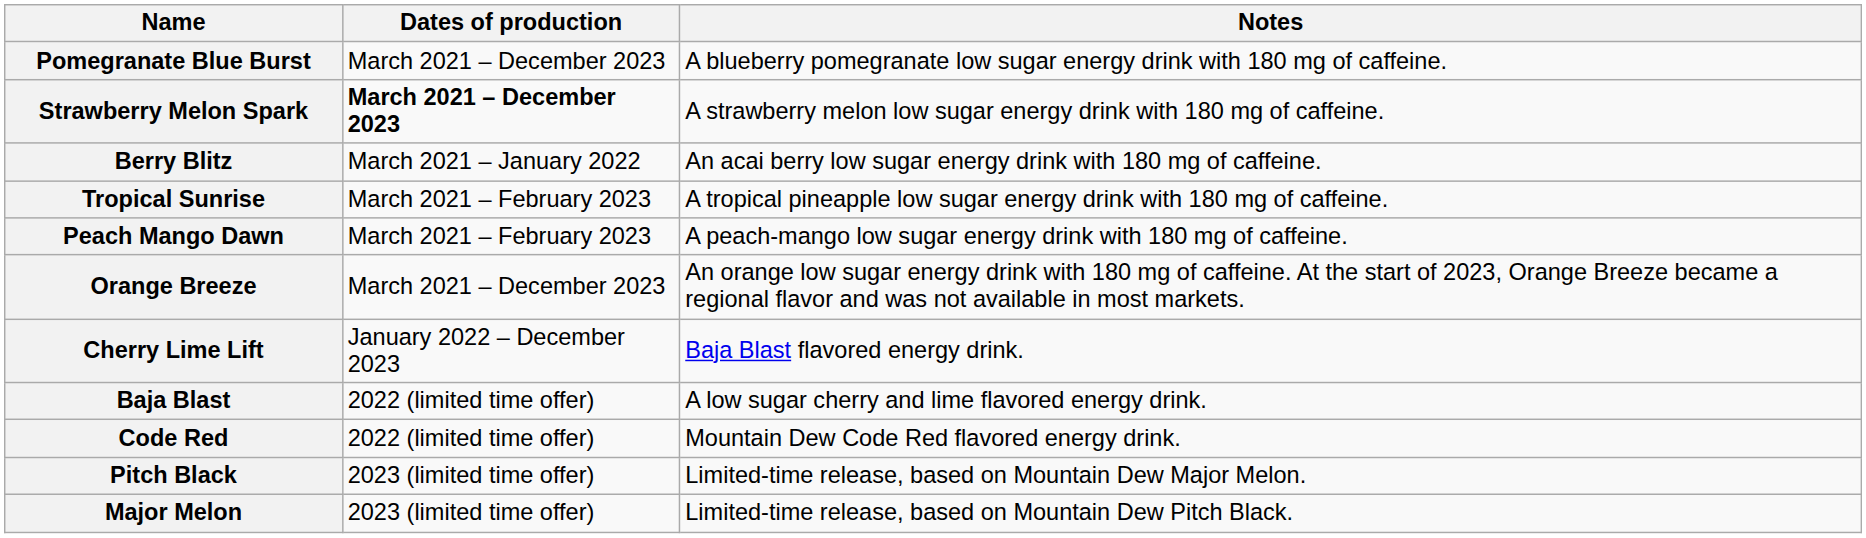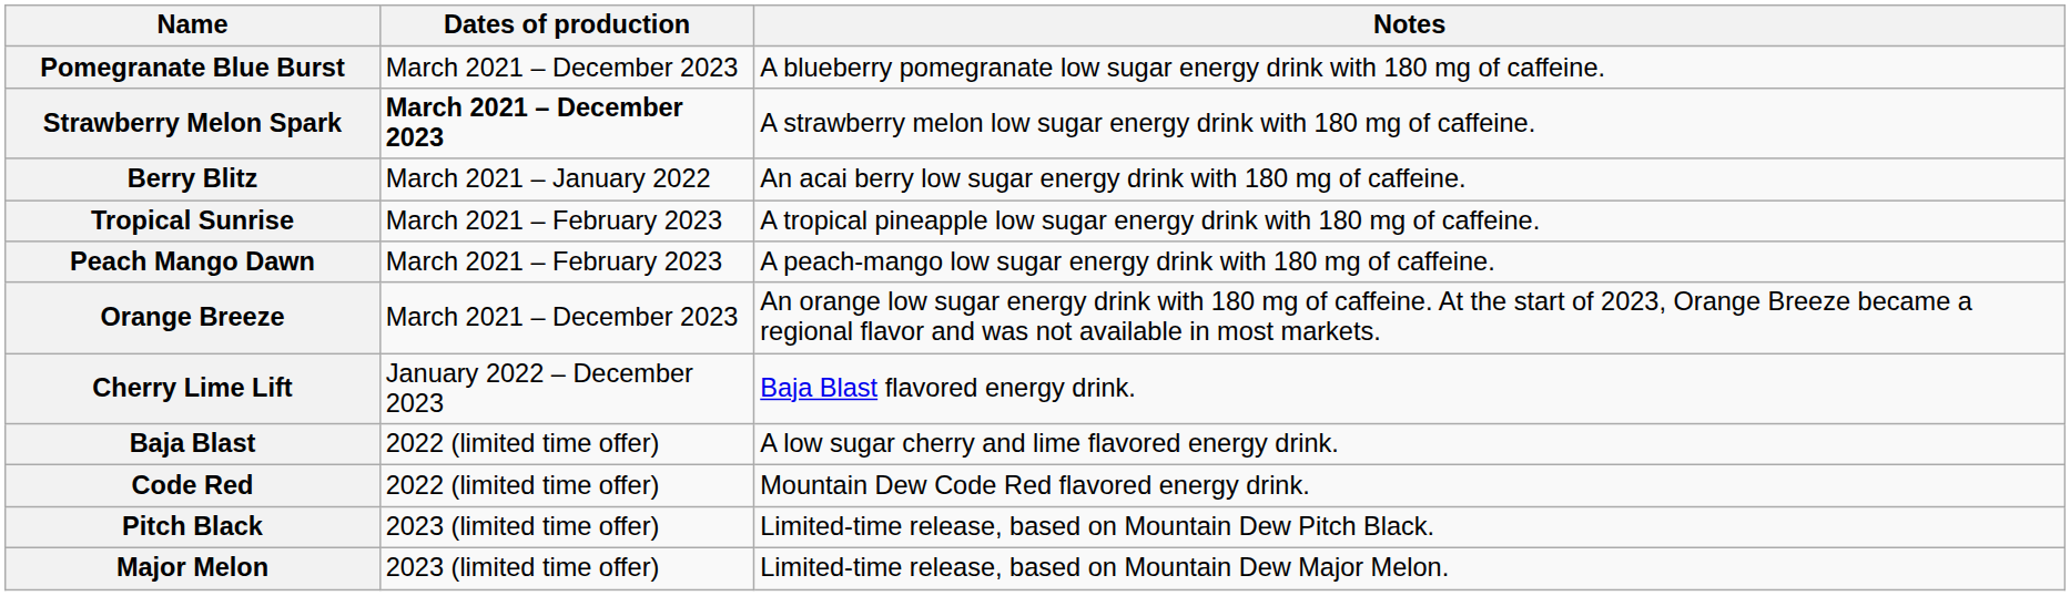 <table class="wikitable" style="text-align:left; width:100%;">
 <tr>
 <th style="width:10%;">Name</th>
 <th style="width:10%;">Dates of production</th>
 <th style="width:35%;">Notes</th>
 </tr>
 <tr>
 <th>Pomegranate Blue Burst</th>
 <td>March 2021 – December 2023</td>
 <td>A blueberry pomegranate low sugar energy drink with 180 mg of caffeine.</td>
 </tr>
 <tr>
 <th>Strawberry Melon Spark</th>
 <td><strong>March 2021 – December 2023</strong></td>
 <td>A strawberry melon low sugar energy drink with 180 mg of caffeine.</td>
 </tr>
 <tr>
 <th>Berry Blitz</th>
 <td>March 2021 – January 2022</td>
 <td>An acai berry low sugar energy drink with 180 mg of caffeine.</td>
 </tr>
 <tr>
 <th>Tropical Sunrise</th>
 <td>March 2021 – February 2023</td>
 <td>A tropical pineapple low sugar energy drink with 180 mg of caffeine.</td>
 </tr>
 <tr>
 <th>Peach Mango Dawn</th>
 <td>March 2021 – February 2023</td>
 <td>A peach-mango low sugar energy drink with 180 mg of caffeine.</td>
 </tr>
 <tr>
 <th>Orange Breeze</th>
 <td>March 2021 – December 2023</td>
 <td>An orange low sugar energy drink with 180 mg of caffeine. At the start of 2023, Orange Breeze became a regional flavor and was not available in most markets.</td>
 </tr>
 <tr>
 <th>Cherry Lime Lift</th>
 <td>January 2022 – December 2023</td>
 <td><a href='#'>Baja Blast</a> flavored energy drink.</td>
 </tr>
 <tr>
 <th>Baja Blast</th>
 <td>2022 (limited time offer)</td>
 <td>A low sugar cherry and lime flavored energy drink.</td>
 </tr>
 <tr>
 <th>Code Red</th>
 <td>2022 (limited time offer)</td>
 <td>Mountain Dew Code Red flavored energy drink.</td>
 </tr>
 <tr>
 <th>Pitch Black</th>
 <td>2023 (limited time offer)</td>
-<td>Limited-time release, based on Mountain Dew Major Melon.</td>
+<td>Limited-time release, based on Mountain Dew Pitch Black.</td>
 </tr>
 <tr>
 <th>Major Melon</th>
 <td>2023 (limited time offer)</td>
-<td>Limited-time release, based on Mountain Dew Pitch Black.</td>
+<td>Limited-time release, based on Mountain Dew Major Melon.</td>
 </tr>
 </table>
